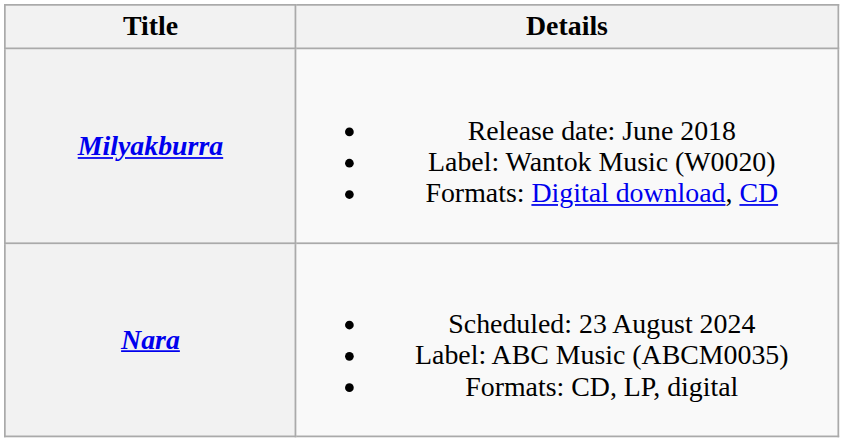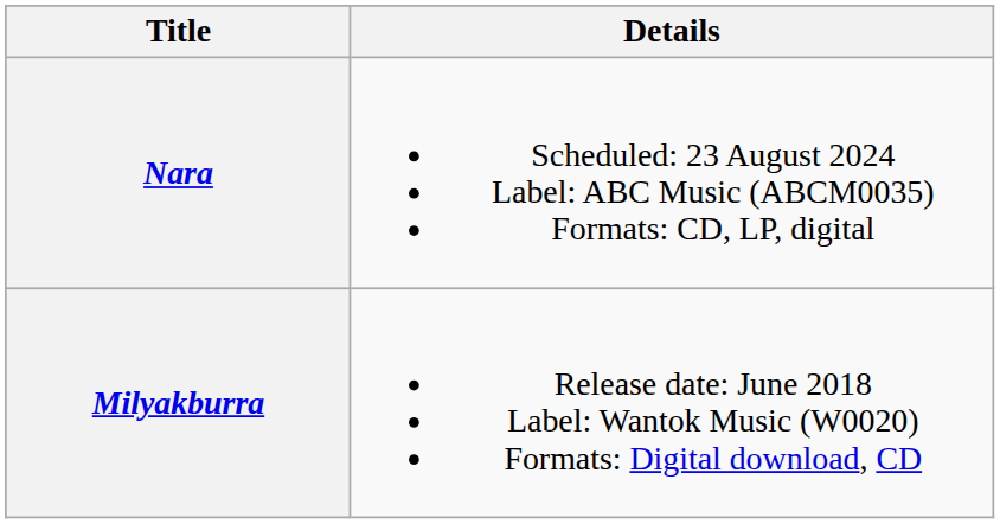 <table class="wikitable plainrowheaders" style="text-align:center;">
 <tr>
 <th scope="col" style="width:10em;">Title</th>
 <th scope="col" style="width:19em;">Details</th>
 </tr>
 <tr>
+<th scope="row"><em><a href='#'>Nara</a></em></th>
+<td><br><ul><li>Scheduled: 23 August 2024</li><li>Label: ABC Music (ABCM0035)</li><li>Formats: CD, LP, digital</li></ul></td>
+</tr>
+<tr>
 <th scope="row"><em><a href='#'>Milyakburra</a></em></th>
 <td><br><ul><li>Release date: June 2018</li><li>Label: Wantok Music (W0020)</li><li>Formats: <a href='#'>Digital download</a>, <a href='#'>CD</a></li></ul></td>
 </tr>
-<tr>
-<th scope="row"><em><a href='#'>Nara</a></em></th>
-<td><br><ul><li>Scheduled: 23 August 2024</li><li>Label: ABC Music (ABCM0035)</li><li>Formats: CD, LP, digital</li></ul></td>
-</tr>
 </table>
